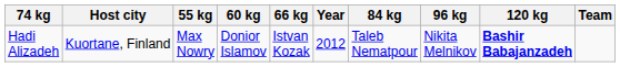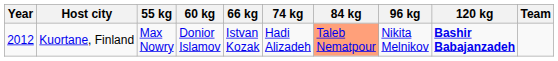 <table class="wikitable">
 <tr>
-<th>74 kg</th>
+<th>Year</th>
 <th>Host city</th>
 <th>55 kg</th>
 <th>60 kg</th>
 <th>66 kg</th>
-<th>Year</th>
+<th>74 kg</th>
 <th>84 kg</th>
 <th>96 kg</th>
 <th>120 kg</th>
 <th>Team</th>
 </tr>
 <tr>
-<td> <a href='#'>Hadi<br>Alizadeh</a></td>
+<td><a href='#'>2012</a></td>
 <td> <a href='#'>Kuortane</a>, Finland</td>
 <td> <a href='#'>Max<br>Nowry</a></td>
 <td> <a href='#'>Donior<br>Islamov</a></td>
 <td> <a href='#'>Istvan<br>Kozak</a></td>
-<td><a href='#'>2012</a></td>
-<td> <a href='#'>Taleb<br>Nematpour</a></td>
+<td> <a href='#'>Hadi<br>Alizadeh</a></td>
+<td style="background: lightsalmon;"> <a href='#'>Taleb<br>Nematpour</a></td>
 <td> <a href='#'>Nikita<br>Melnikov</a></td>
 <td><strong> <a href='#'>Bashir<br>Babajanzadeh</a></strong></td>
 <td></td>
 </tr>
 </table>
